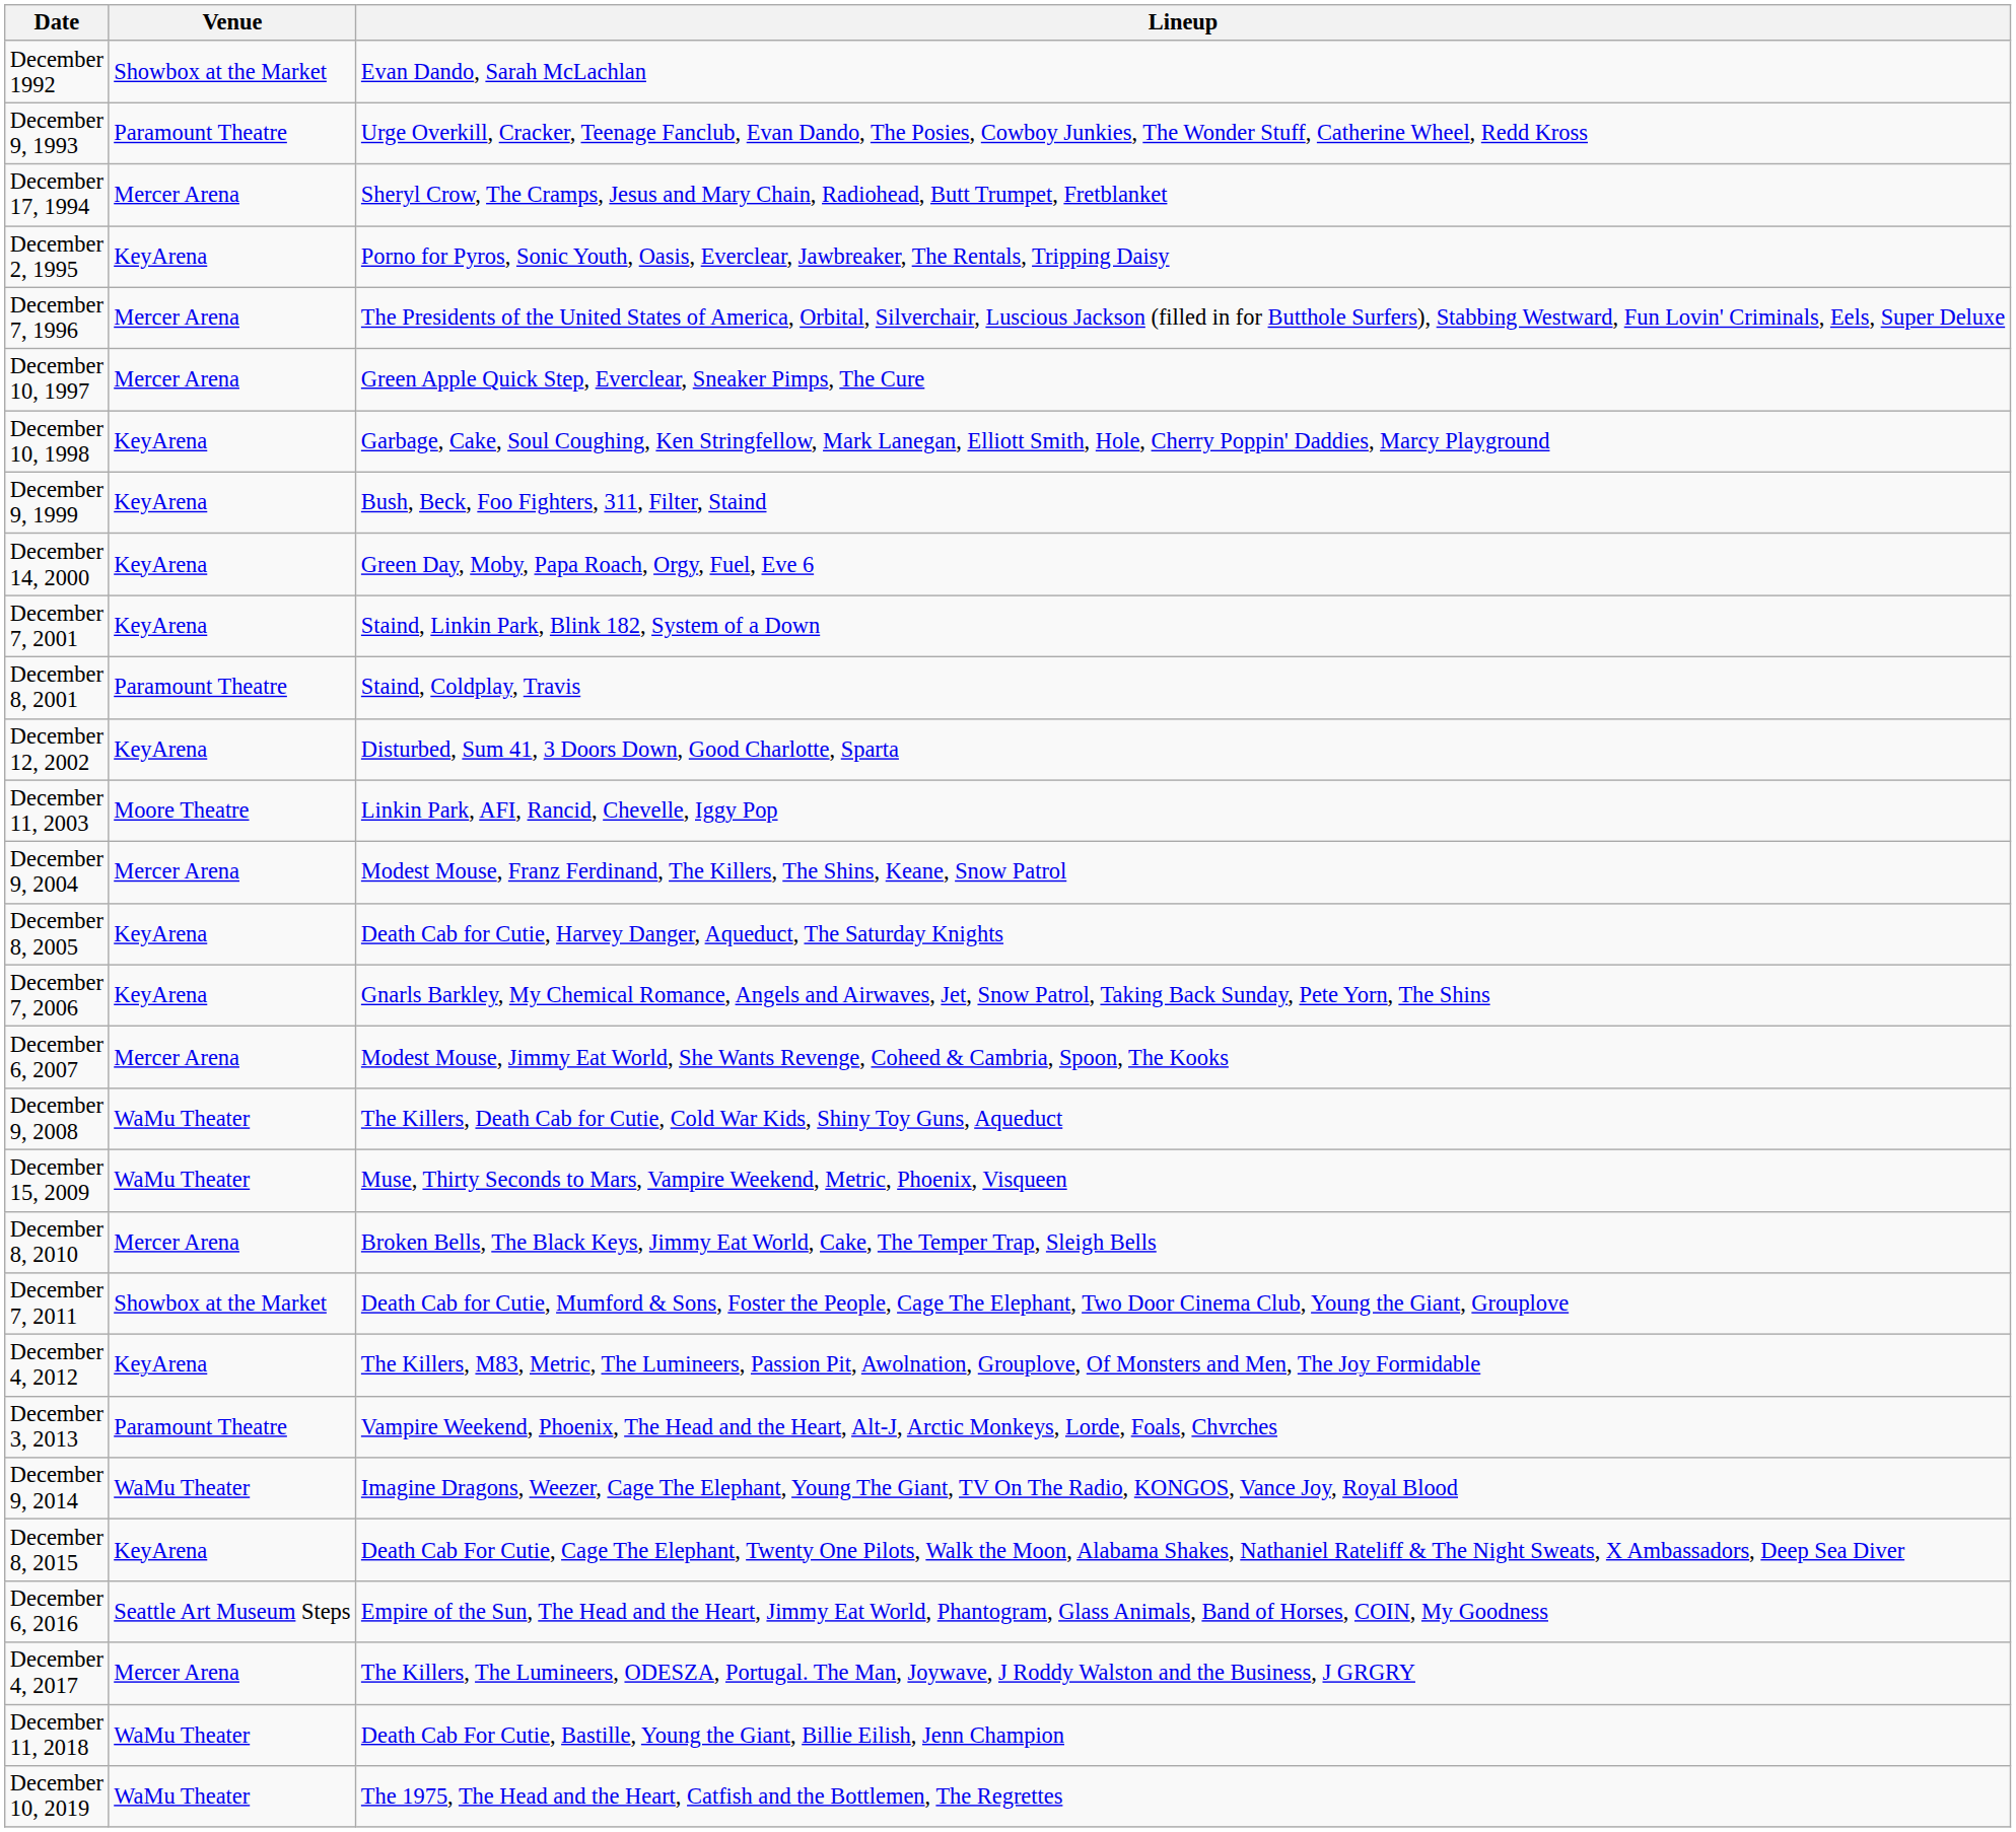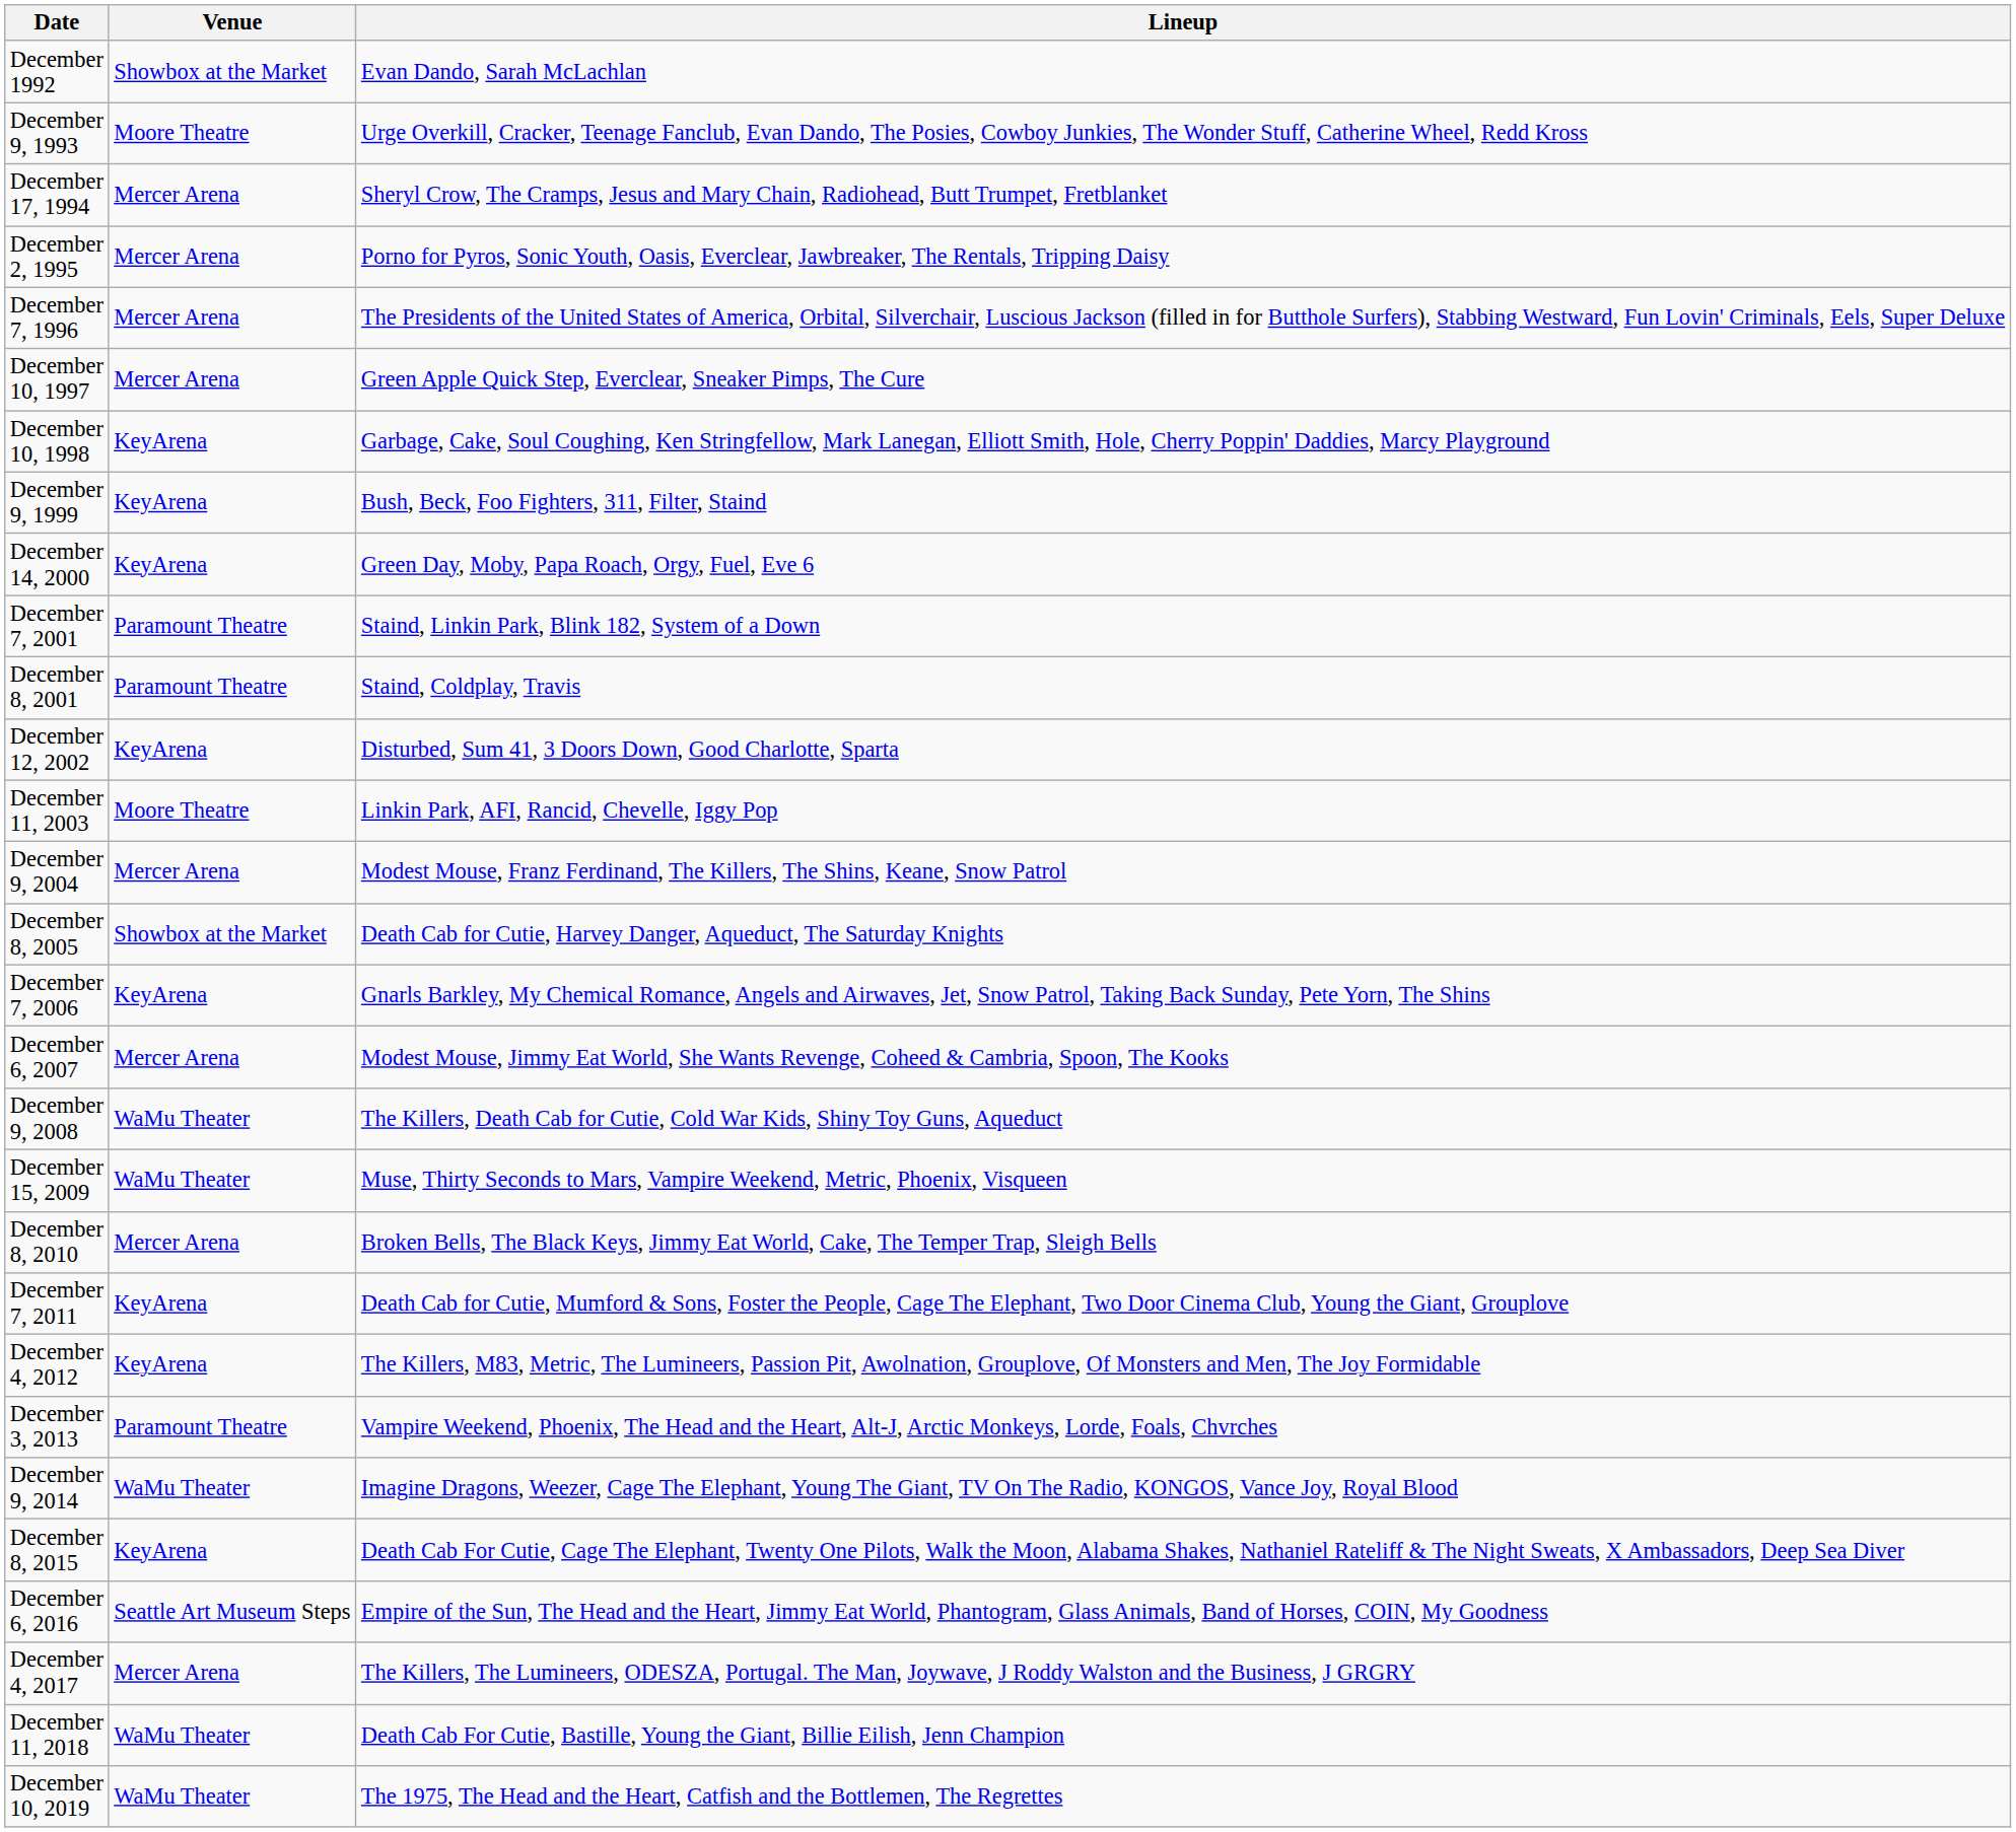 <table class="wikitable">
 <tr>
 <th style="width:50px;">Date</th>
 <th>Venue</th>
 <th colspan=12>Lineup</th>
 </tr>
 <tr>
 <td>December 1992</td>
 <td><a href='#'>Showbox at the Market</a></td>
 <td colspan=12><a href='#'>Evan Dando</a>, <a href='#'>Sarah McLachlan</a></td>
 </tr>
 <tr>
 <td>December 9, 1993</td>
-<td><a href='#'>Paramount Theatre</a></td>
+<td><a href='#'>Moore Theatre</a></td>
 <td colspan=12><a href='#'>Urge Overkill</a>, <a href='#'>Cracker</a>, <a href='#'>Teenage Fanclub</a>, <a href='#'>Evan Dando</a>, <a href='#'>The Posies</a>, <a href='#'>Cowboy Junkies</a>, <a href='#'>The Wonder Stuff</a>, <a href='#'>Catherine Wheel</a>, <a href='#'>Redd Kross</a></td>
 </tr>
 <tr>
 <td>December 17, 1994</td>
 <td><a href='#'>Mercer Arena</a></td>
 <td colspan=12><a href='#'>Sheryl Crow</a>, <a href='#'>The Cramps</a>, <a href='#'>Jesus and Mary Chain</a>, <a href='#'>Radiohead</a>, <a href='#'>Butt Trumpet</a>, <a href='#'>Fretblanket</a></td>
 </tr>
 <tr>
 <td>December 2, 1995</td>
-<td><a href='#'>KeyArena</a></td>
+<td><a href='#'>Mercer Arena</a></td>
 <td colspan=12><a href='#'>Porno for Pyros</a>, <a href='#'>Sonic Youth</a>, <a href='#'>Oasis</a>, <a href='#'>Everclear</a>, <a href='#'>Jawbreaker</a>, <a href='#'>The Rentals</a>, <a href='#'>Tripping Daisy</a></td>
 </tr>
 <tr>
 <td>December 7, 1996</td>
 <td><a href='#'>Mercer Arena</a></td>
 <td colspan=12><a href='#'>The Presidents of the United States of America</a>, <a href='#'>Orbital</a>, <a href='#'>Silverchair</a>, <a href='#'>Luscious Jackson</a> (filled in for <a href='#'>Butthole Surfers</a>), <a href='#'>Stabbing Westward</a>, <a href='#'>Fun Lovin' Criminals</a>, <a href='#'>Eels</a>, <a href='#'>Super Deluxe</a></td>
 </tr>
 <tr>
 <td>December 10, 1997</td>
 <td><a href='#'>Mercer Arena</a></td>
 <td colspan=12><a href='#'>Green Apple Quick Step</a>, <a href='#'>Everclear</a>, <a href='#'>Sneaker Pimps</a>, <a href='#'>The Cure</a></td>
 </tr>
 <tr>
 <td>December 10, 1998</td>
 <td><a href='#'>KeyArena</a></td>
 <td colspan=12><a href='#'>Garbage</a>, <a href='#'>Cake</a>, <a href='#'>Soul Coughing</a>, <a href='#'>Ken Stringfellow</a>, <a href='#'>Mark Lanegan</a>, <a href='#'>Elliott Smith</a>, <a href='#'>Hole</a>, <a href='#'>Cherry Poppin' Daddies</a>, <a href='#'>Marcy Playground</a></td>
 </tr>
 <tr>
 <td>December 9, 1999</td>
 <td><a href='#'>KeyArena</a></td>
 <td colspan=12><a href='#'>Bush</a>, <a href='#'>Beck</a>, <a href='#'>Foo Fighters</a>, <a href='#'>311</a>, <a href='#'>Filter</a>, <a href='#'>Staind</a></td>
 </tr>
 <tr>
 <td>December 14, 2000</td>
 <td><a href='#'>KeyArena</a></td>
 <td colspan=12><a href='#'>Green Day</a>, <a href='#'>Moby</a>, <a href='#'>Papa Roach</a>, <a href='#'>Orgy</a>, <a href='#'>Fuel</a>, <a href='#'>Eve 6</a></td>
 </tr>
 <tr>
 <td>December 7, 2001</td>
-<td><a href='#'>KeyArena</a></td>
+<td><a href='#'>Paramount Theatre</a></td>
 <td colspan=12><a href='#'>Staind</a>, <a href='#'>Linkin Park</a>, <a href='#'>Blink 182</a>, <a href='#'>System of a Down</a></td>
 </tr>
 <tr>
 <td>December 8, 2001</td>
 <td><a href='#'>Paramount Theatre</a></td>
 <td colspan=12><a href='#'>Staind</a>, <a href='#'>Coldplay</a>, <a href='#'>Travis</a></td>
 </tr>
 <tr>
 <td>December 12, 2002</td>
 <td><a href='#'>KeyArena</a></td>
 <td colspan=12><a href='#'>Disturbed</a>, <a href='#'>Sum 41</a>, <a href='#'>3 Doors Down</a>, <a href='#'>Good Charlotte</a>, <a href='#'>Sparta</a></td>
 </tr>
 <tr>
 <td>December 11, 2003</td>
 <td><a href='#'>Moore Theatre</a></td>
 <td colspan=12><a href='#'>Linkin Park</a>, <a href='#'>AFI</a>, <a href='#'>Rancid</a>, <a href='#'>Chevelle</a>, <a href='#'>Iggy Pop</a></td>
 </tr>
 <tr>
 <td>December 9, 2004</td>
 <td><a href='#'>Mercer Arena</a></td>
 <td colspan=12><a href='#'>Modest Mouse</a>, <a href='#'>Franz Ferdinand</a>, <a href='#'>The Killers</a>, <a href='#'>The Shins</a>, <a href='#'>Keane</a>, <a href='#'>Snow Patrol</a></td>
 </tr>
 <tr>
 <td>December 8, 2005</td>
-<td><a href='#'>KeyArena</a></td>
+<td><a href='#'>Showbox at the Market</a></td>
 <td colspan=12><a href='#'>Death Cab for Cutie</a>, <a href='#'>Harvey Danger</a>, <a href='#'>Aqueduct</a>, <a href='#'>The Saturday Knights</a></td>
 </tr>
 <tr>
 <td>December 7, 2006</td>
 <td><a href='#'>KeyArena</a></td>
 <td colspan=12><a href='#'>Gnarls Barkley</a>, <a href='#'>My Chemical Romance</a>, <a href='#'>Angels and Airwaves</a>, <a href='#'>Jet</a>, <a href='#'>Snow Patrol</a>, <a href='#'>Taking Back Sunday</a>, <a href='#'>Pete Yorn</a>, <a href='#'>The Shins</a></td>
 </tr>
 <tr>
 <td>December 6, 2007</td>
 <td><a href='#'>Mercer Arena</a></td>
 <td colspan=12><a href='#'>Modest Mouse</a>, <a href='#'>Jimmy Eat World</a>, <a href='#'>She Wants Revenge</a>, <a href='#'>Coheed & Cambria</a>, <a href='#'>Spoon</a>, <a href='#'>The Kooks</a></td>
 </tr>
 <tr>
 <td>December 9, 2008</td>
 <td><a href='#'>WaMu Theater</a></td>
 <td colspan=12><a href='#'>The Killers</a>, <a href='#'>Death Cab for Cutie</a>, <a href='#'>Cold War Kids</a>, <a href='#'>Shiny Toy Guns</a>, <a href='#'>Aqueduct</a></td>
 </tr>
 <tr>
 <td>December 15, 2009</td>
 <td><a href='#'>WaMu Theater</a></td>
 <td colspan=12><a href='#'>Muse</a>, <a href='#'>Thirty Seconds to Mars</a>, <a href='#'>Vampire Weekend</a>, <a href='#'>Metric</a>, <a href='#'>Phoenix</a>, <a href='#'>Visqueen</a></td>
 </tr>
 <tr>
 <td>December 8, 2010</td>
 <td><a href='#'>Mercer Arena</a></td>
 <td colspan=12><a href='#'>Broken Bells</a>, <a href='#'>The Black Keys</a>, <a href='#'>Jimmy Eat World</a>, <a href='#'>Cake</a>, <a href='#'>The Temper Trap</a>, <a href='#'>Sleigh Bells</a></td>
 </tr>
 <tr>
 <td>December 7, 2011</td>
-<td><a href='#'>Showbox at the Market</a></td>
+<td><a href='#'>KeyArena</a></td>
 <td colspan=12><a href='#'>Death Cab for Cutie</a>, <a href='#'>Mumford & Sons</a>, <a href='#'>Foster the People</a>, <a href='#'>Cage The Elephant</a>, <a href='#'>Two Door Cinema Club</a>, <a href='#'>Young the Giant</a>, <a href='#'>Grouplove</a></td>
 </tr>
 <tr>
 <td>December 4, 2012</td>
 <td><a href='#'>KeyArena</a></td>
 <td colspan=12><a href='#'>The Killers</a>, <a href='#'>M83</a>, <a href='#'>Metric</a>, <a href='#'>The Lumineers</a>, <a href='#'>Passion Pit</a>, <a href='#'>Awolnation</a>, <a href='#'>Grouplove</a>, <a href='#'>Of Monsters and Men</a>, <a href='#'>The Joy Formidable</a></td>
 </tr>
 <tr>
 <td>December 3, 2013</td>
 <td><a href='#'>Paramount Theatre</a></td>
 <td colspan=12><a href='#'>Vampire Weekend</a>, <a href='#'>Phoenix</a>, <a href='#'>The Head and the Heart</a>, <a href='#'>Alt-J</a>, <a href='#'>Arctic Monkeys</a>, <a href='#'>Lorde</a>, <a href='#'>Foals</a>, <a href='#'>Chvrches</a></td>
 </tr>
 <tr>
 <td>December 9, 2014</td>
 <td><a href='#'>WaMu Theater</a></td>
 <td colspan=12><a href='#'>Imagine Dragons</a>, <a href='#'>Weezer</a>, <a href='#'>Cage The Elephant</a>, <a href='#'>Young The Giant</a>, <a href='#'>TV On The Radio</a>, <a href='#'>KONGOS</a>, <a href='#'>Vance Joy</a>, <a href='#'>Royal Blood</a></td>
 </tr>
 <tr>
 <td>December 8, 2015</td>
 <td><a href='#'>KeyArena</a></td>
 <td colspan=12><a href='#'>Death Cab For Cutie</a>, <a href='#'>Cage The Elephant</a>, <a href='#'>Twenty One Pilots</a>, <a href='#'>Walk the Moon</a>, <a href='#'>Alabama Shakes</a>, <a href='#'>Nathaniel Rateliff & The Night Sweats</a>, <a href='#'>X Ambassadors</a>, <a href='#'>Deep Sea Diver</a></td>
 </tr>
 <tr>
 <td>December 6, 2016</td>
 <td><a href='#'>Seattle Art Museum</a> Steps</td>
 <td colspan=12><a href='#'>Empire of the Sun</a>, <a href='#'>The Head and the Heart</a>, <a href='#'>Jimmy Eat World</a>, <a href='#'>Phantogram</a>, <a href='#'>Glass Animals</a>, <a href='#'>Band of Horses</a>, <a href='#'>COIN</a>, <a href='#'>My Goodness</a></td>
 </tr>
 <tr>
 <td>December 4, 2017</td>
 <td><a href='#'>Mercer Arena</a></td>
 <td colspan=12><a href='#'>The Killers</a>, <a href='#'>The Lumineers</a>, <a href='#'>ODESZA</a>, <a href='#'>Portugal. The Man</a>, <a href='#'>Joywave</a>, <a href='#'>J Roddy Walston and the Business</a>, <a href='#'>J GRGRY</a></td>
 </tr>
 <tr>
 <td>December 11, 2018</td>
 <td><a href='#'>WaMu Theater</a></td>
 <td colspan=12><a href='#'>Death Cab For Cutie</a>, <a href='#'>Bastille</a>, <a href='#'>Young the Giant</a>, <a href='#'>Billie Eilish</a>, <a href='#'>Jenn Champion</a></td>
 </tr>
 <tr>
 <td>December 10, 2019</td>
 <td><a href='#'>WaMu Theater</a></td>
 <td colspan=12><a href='#'>The 1975</a>, <a href='#'>The Head and the Heart</a>, <a href='#'>Catfish and the Bottlemen</a>, <a href='#'>The Regrettes</a></td>
 </tr>
 </table>
